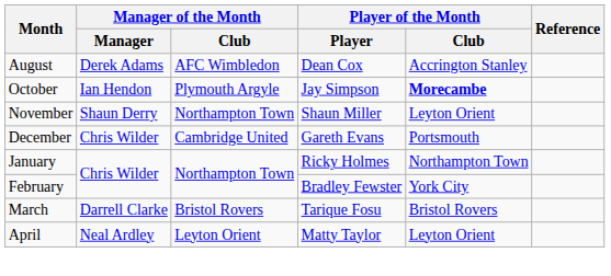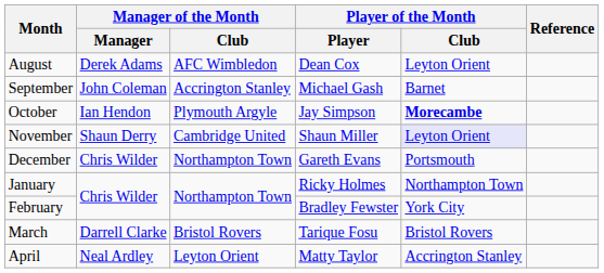 <table class="wikitable">
 <tr>
 <th rowspan="2">Month</th>
 <th colspan="2"><a href='#'>Manager of the Month</a></th>
 <th colspan="2"><a href='#'>Player of the Month</a></th>
 <th rowspan="2">Reference</th>
 </tr>
 <tr>
 <th>Manager</th>
 <th>Club</th>
 <th>Player</th>
 <th>Club</th>
 </tr>
 <tr>
 <td>August</td>
 <td> <a href='#'>Derek Adams</a></td>
 <td><a href='#'>AFC Wimbledon</a></td>
 <td> <a href='#'>Dean Cox</a></td>
+<td><a href='#'>Leyton Orient</a></td>
+<td></td>
+</tr>
+<tr>
+<td>September</td>
+<td> <a href='#'>John Coleman</a></td>
 <td><a href='#'>Accrington Stanley</a></td>
+<td> <a href='#'>Michael Gash</a></td>
+<td><a href='#'>Barnet</a></td>
 <td></td>
 </tr>
 <tr>
 <td>October</td>
 <td> <a href='#'>Ian Hendon</a></td>
 <td><a href='#'>Plymouth Argyle</a></td>
 <td> <a href='#'>Jay Simpson</a></td>
 <td><strong><a href='#'>Morecambe</a></strong></td>
 <td></td>
 </tr>
 <tr>
 <td>November</td>
 <td> <a href='#'>Shaun Derry</a></td>
-<td><a href='#'>Northampton Town</a></td>
+<td><a href='#'>Cambridge United</a></td>
 <td> <a href='#'>Shaun Miller</a></td>
-<td><a href='#'>Leyton Orient</a></td>
+<td style="background: lavender;"><a href='#'>Leyton Orient</a></td>
 <td></td>
 </tr>
 <tr>
 <td>December</td>
 <td> <a href='#'>Chris Wilder</a></td>
-<td><a href='#'>Cambridge United</a></td>
+<td><a href='#'>Northampton Town</a></td>
 <td> <a href='#'>Gareth Evans</a></td>
 <td><a href='#'>Portsmouth</a></td>
 <td></td>
 </tr>
 <tr>
 <td>January</td>
 <td rowspan="2"> <a href='#'>Chris Wilder</a></td>
 <td rowspan="2"><a href='#'>Northampton Town</a></td>
 <td> <a href='#'>Ricky Holmes</a></td>
 <td><a href='#'>Northampton Town</a></td>
 <td></td>
 </tr>
 <tr>
 <td>February</td>
 <td> <a href='#'>Bradley Fewster</a></td>
 <td><a href='#'>York City</a></td>
 <td></td>
 </tr>
 <tr>
 <td>March</td>
 <td> <a href='#'>Darrell Clarke</a></td>
 <td><a href='#'>Bristol Rovers</a></td>
 <td> <a href='#'>Tarique Fosu</a></td>
 <td><a href='#'>Bristol Rovers</a></td>
 <td></td>
 </tr>
 <tr>
 <td>April</td>
 <td> <a href='#'>Neal Ardley</a></td>
 <td><a href='#'>Leyton Orient</a></td>
 <td> <a href='#'>Matty Taylor</a></td>
-<td><a href='#'>Leyton Orient</a></td>
+<td><a href='#'>Accrington Stanley</a></td>
 <td></td>
 </tr>
 </table>
